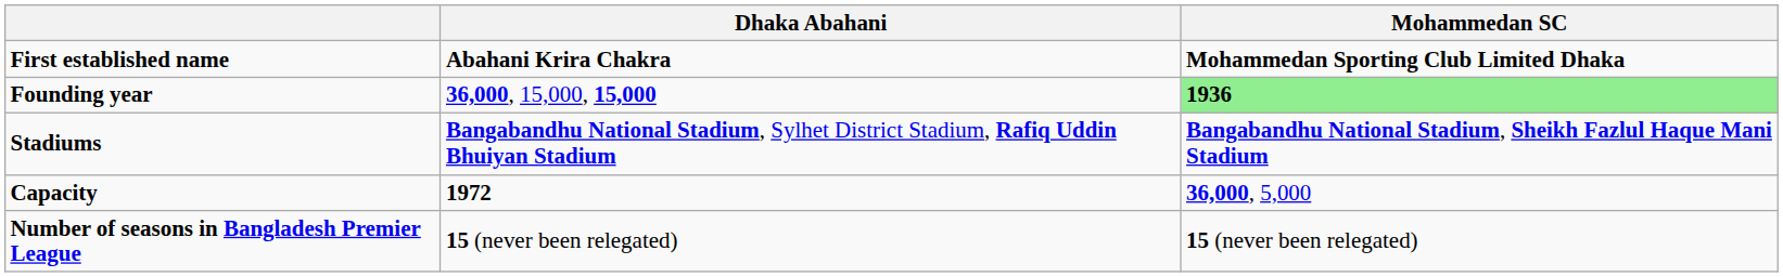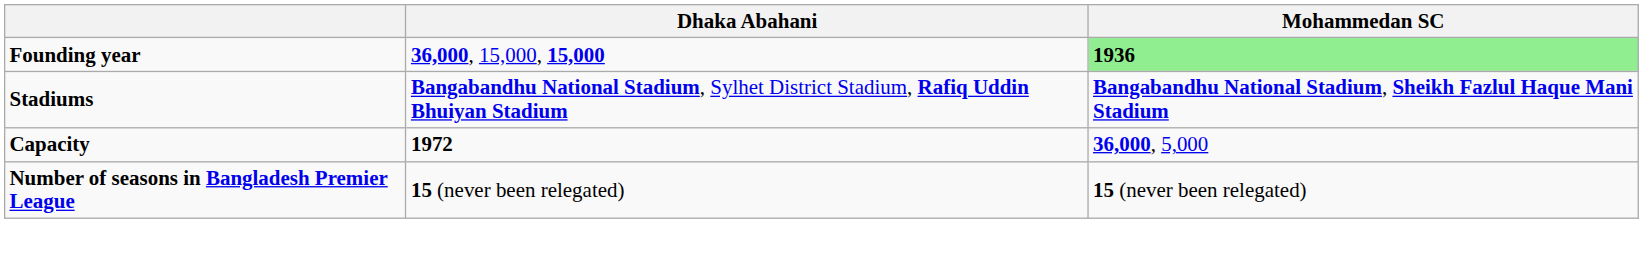 <table class="wikitable">
 <tr>
 <th></th>
 <th>Dhaka Abahani</th>
 <th>Mohammedan SC</th>
-</tr>
-<tr>
-<td><strong>First established name</strong></td>
-<td><strong>Abahani Krira Chakra</strong></td>
-<td><strong>Mohammedan Sporting Club Limited Dhaka</strong></td>
 </tr>
 <tr>
 <td><strong>Founding year</strong></td>
 <td><a href='#'><strong>36,000</strong></a>,  <a href='#'>15,000</a>, <strong><a href='#'>15,000</a></strong></td>
 <td style="background: lightgreen;"><strong>1936</strong></td>
 </tr>
 <tr>
 <td><strong>Stadiums</strong></td>
 <td><strong><a href='#'>Bangabandhu National Stadium</a></strong>, <a href='#'>Sylhet District Stadium</a>, <strong><a href='#'>Rafiq Uddin Bhuiyan Stadium</a></strong></td>
 <td><strong><a href='#'>Bangabandhu National Stadium</a></strong>, <strong><a href='#'>Sheikh Fazlul Haque Mani Stadium</a></strong></td>
 </tr>
 <tr>
 <td><strong>Capacity</strong></td>
 <td><strong>1972</strong></td>
 <td><a href='#'><strong>36,000</strong></a>,  <strong><a href='#'></strong>5,000<strong></a></strong></td>
 </tr>
 <tr>
 <td><strong>Number of seasons in <a href='#'>Bangladesh Premier League</a></strong></td>
 <td><strong>15</strong> (never been relegated)</td>
 <td><strong>15</strong> (never been relegated)</td>
 </tr>
 </table>
